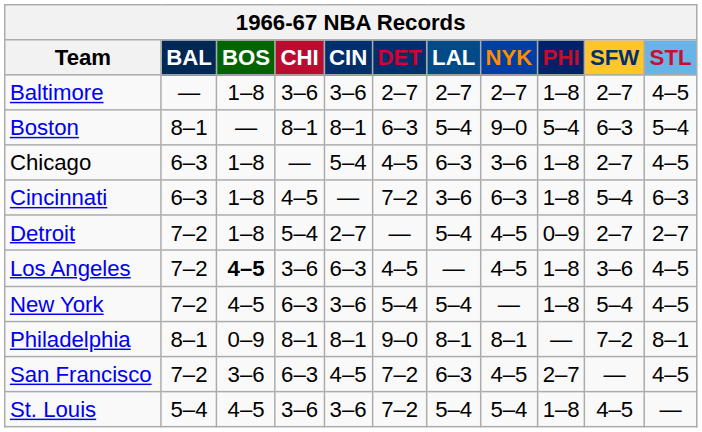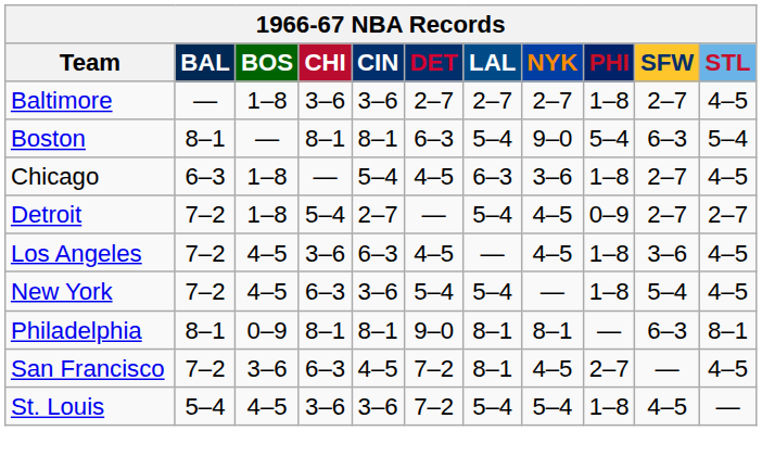 <table class="wikitable" style="font-size:95%; text-align:center;">
 <tr>
 <th colspan=11>1966-67 NBA Records</th>
 </tr>
 <tr>
 <th width=100>Team</th>
 <th style="background:#002854;color:#FFFFFF;width=35">BAL</th>
 <th style="background:#006400;color:#FFFFFF;width=35">BOS</th>
 <th style="background:#BA0C2F;color:#FFFFFF;width=35">CHI</th>
 <th style="background:#012F6B;color:#FFFFFF;width=35">CIN</th>
 <th style="background:#012F6B;color:#D40032;width=35">DET</th>
 <th style="background:#004B87;color:#FFFFFF;width=35">LAL</th>
 <th style="background:#003EA4;color:#FF8C00;width=35">NYK</th>
 <th style="background:#012268;color:#C60D28;width=35">PHI</th>
 <th style="background:#FFC62C;color:#012F6B;width=35">SFW</th>
 <th style="background:#69B3E6;color:#C70F2E;width=35">STL</th>
 </tr>
 <tr>
 <td style="text-align:left;"><a href='#'>Baltimore</a></td>
 <td>—</td>
 <td>1–8</td>
 <td>3–6</td>
 <td>3–6</td>
 <td>2–7</td>
 <td>2–7</td>
 <td>2–7</td>
 <td>1–8</td>
 <td>2–7</td>
 <td>4–5</td>
 </tr>
 <tr>
 <td style="text-align:left;"><a href='#'>Boston</a></td>
 <td>8–1</td>
 <td>—</td>
 <td>8–1</td>
 <td>8–1</td>
 <td>6–3</td>
 <td>5–4</td>
 <td>9–0</td>
 <td>5–4</td>
 <td>6–3</td>
 <td>5–4</td>
 </tr>
 <tr>
 <td style="text-align:left;">Chicago</td>
 <td>6–3</td>
 <td>1–8</td>
 <td>—</td>
 <td>5–4</td>
 <td>4–5</td>
 <td>6–3</td>
 <td>3–6</td>
 <td>1–8</td>
 <td>2–7</td>
 <td>4–5</td>
 </tr>
 <tr>
-<td style="text-align:left;"><a href='#'>Cincinnati</a></td>
-<td>6–3</td>
-<td>1–8</td>
-<td>4–5</td>
-<td>—</td>
-<td>7–2</td>
-<td>3–6</td>
-<td>6–3</td>
-<td>1–8</td>
-<td>5–4</td>
-<td>6–3</td>
-</tr>
-<tr>
 <td style="text-align:left;"><a href='#'>Detroit</a></td>
 <td>7–2</td>
 <td>1–8</td>
 <td>5–4</td>
 <td>2–7</td>
 <td>—</td>
 <td>5–4</td>
 <td>4–5</td>
 <td>0–9</td>
 <td>2–7</td>
 <td>2–7</td>
 </tr>
 <tr>
 <td style="text-align:left;"><a href='#'>Los Angeles</a></td>
 <td>7–2</td>
-<td><strong>4–5</strong></td>
+<td>4–5</td>
 <td>3–6</td>
 <td>6–3</td>
 <td>4–5</td>
 <td>—</td>
 <td>4–5</td>
 <td>1–8</td>
 <td>3–6</td>
 <td>4–5</td>
 </tr>
 <tr>
 <td style="text-align:left;"><a href='#'>New York</a></td>
 <td>7–2</td>
 <td>4–5</td>
 <td>6–3</td>
 <td>3–6</td>
 <td>5–4</td>
 <td>5–4</td>
 <td>—</td>
 <td>1–8</td>
 <td>5–4</td>
 <td>4–5</td>
 </tr>
 <tr>
 <td style="text-align:left;"><a href='#'>Philadelphia</a></td>
 <td>8–1</td>
 <td>0–9</td>
 <td>8–1</td>
 <td>8–1</td>
 <td>9–0</td>
 <td>8–1</td>
 <td>8–1</td>
 <td>—</td>
-<td>7–2</td>
+<td>6–3</td>
 <td>8–1</td>
 </tr>
 <tr>
 <td style="text-align:left;"><a href='#'>San Francisco</a></td>
 <td>7–2</td>
 <td>3–6</td>
 <td>6–3</td>
 <td>4–5</td>
 <td>7–2</td>
-<td>6–3</td>
+<td>8–1</td>
 <td>4–5</td>
 <td>2–7</td>
 <td>—</td>
 <td>4–5</td>
 </tr>
 <tr>
 <td style="text-align:left;"><a href='#'>St. Louis</a></td>
 <td>5–4</td>
 <td>4–5</td>
 <td>3–6</td>
 <td>3–6</td>
 <td>7–2</td>
 <td>5–4</td>
 <td>5–4</td>
 <td>1–8</td>
 <td>4–5</td>
 <td>—</td>
 </tr>
 </table>
